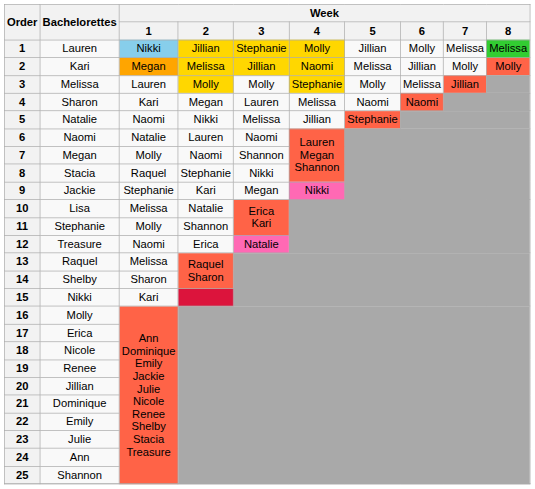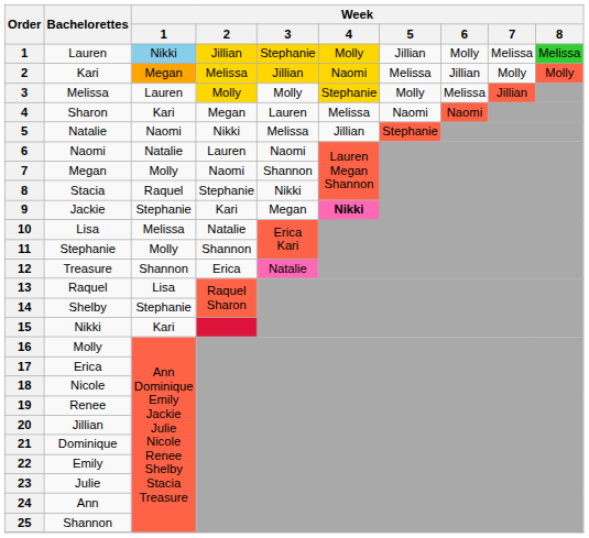 <table class="wikitable" style="text-align:center">
 <tr>
 <th rowspan=2>Order</th>
 <th rowspan=2>Bachelorettes</th>
 <th colspan=8>Week</th>
 </tr>
 <tr>
 <th>1</th>
 <th>2</th>
 <th>3</th>
 <th>4</th>
 <th>5</th>
 <th>6</th>
 <th>7</th>
 <th>8</th>
 </tr>
 <tr>
 <th>1</th>
 <td>Lauren</td>
 <td bgcolor="skyblue">Nikki</td>
 <td bgcolor="gold">Jillian</td>
 <td bgcolor="gold">Stephanie</td>
 <td bgcolor="gold">Molly</td>
 <td>Jillian</td>
 <td>Molly</td>
 <td>Melissa</td>
 <td bgcolor="limegreen">Melissa</td>
 </tr>
 <tr>
 <th>2</th>
 <td>Kari</td>
 <td bgcolor="orange">Megan</td>
 <td bgcolor="gold">Melissa</td>
 <td bgcolor="gold">Jillian</td>
 <td bgcolor="gold">Naomi</td>
 <td>Melissa</td>
 <td>Jillian</td>
 <td>Molly</td>
 <td bgcolor="tomato">Molly</td>
 </tr>
 <tr>
 <th>3</th>
 <td>Melissa</td>
 <td>Lauren</td>
 <td bgcolor="gold">Molly</td>
 <td>Molly</td>
 <td bgcolor="gold">Stephanie</td>
 <td>Molly</td>
 <td>Melissa</td>
 <td bgcolor="tomato">Jillian</td>
 <td bgcolor="darkgray" colspan=1></td>
 </tr>
 <tr>
 <th>4</th>
 <td>Sharon</td>
 <td>Kari</td>
 <td>Megan</td>
 <td>Lauren</td>
 <td>Melissa</td>
 <td>Naomi</td>
 <td bgcolor="tomato">Naomi</td>
 <td bgcolor="darkgray" colspan=2></td>
 </tr>
 <tr>
 <th>5</th>
 <td>Natalie</td>
 <td>Naomi</td>
 <td>Nikki</td>
 <td>Melissa</td>
 <td>Jillian</td>
 <td bgcolor="tomato">Stephanie</td>
 <td bgcolor="darkgray" colspan=3></td>
 </tr>
 <tr>
 <th>6</th>
 <td>Naomi</td>
 <td>Natalie</td>
 <td>Lauren</td>
 <td>Naomi</td>
 <td bgcolor="tomato" rowspan="3">Lauren<br>Megan<br>Shannon</td>
 <td bgcolor="darkgray" colspan=6 rowspan="4"></td>
 </tr>
 <tr>
 <th>7</th>
 <td>Megan</td>
 <td>Molly</td>
 <td>Naomi</td>
 <td>Shannon</td>
 </tr>
 <tr>
 <th>8</th>
 <td>Stacia</td>
 <td>Raquel</td>
 <td>Stephanie</td>
 <td>Nikki</td>
 </tr>
 <tr>
 <th>9</th>
 <td>Jackie</td>
 <td>Stephanie</td>
 <td>Kari</td>
 <td>Megan</td>
-<td bgcolor="hotpink">Nikki</td>
+<td bgcolor="hotpink"><strong>Nikki</strong></td>
 </tr>
 <tr>
 <th>10</th>
 <td>Lisa</td>
 <td>Melissa</td>
 <td>Natalie</td>
 <td bgcolor="tomato" rowspan="2">Erica<br>Kari</td>
 <td bgcolor="darkgray" colspan=6 rowspan="3"></td>
 </tr>
 <tr>
 <th>11</th>
 <td>Stephanie</td>
 <td>Molly</td>
 <td>Shannon</td>
 </tr>
 <tr>
 <th>12</th>
 <td>Treasure</td>
-<td>Naomi</td>
+<td>Shannon</td>
 <td>Erica</td>
 <td bgcolor="hotpink">Natalie</td>
 </tr>
 <tr>
 <th>13</th>
 <td>Raquel</td>
-<td>Melissa</td>
+<td>Lisa</td>
 <td bgcolor="tomato" rowspan="2">Raquel<br>Sharon</td>
 <td bgcolor="darkgray" colspan=6 rowspan="3"></td>
 </tr>
 <tr>
 <th>14</th>
 <td>Shelby</td>
-<td>Sharon</td>
+<td>Stephanie</td>
 </tr>
 <tr>
 <th>15</th>
 <td>Nikki</td>
 <td>Kari</td>
 <td bgcolor="crimson"></td>
 </tr>
 <tr>
 <th>16</th>
 <td>Molly</td>
 <td bgcolor="tomato" rowspan="10">Ann<br>Dominique<br>Emily<br>Jackie<br>Julie<br>Nicole<br>Renee<br>Shelby<br>Stacia<br>Treasure</td>
 <td bgcolor="darkgray" colspan=7 rowspan="10"></td>
 </tr>
 <tr>
 <th>17</th>
 <td>Erica</td>
 </tr>
 <tr>
 <th>18</th>
 <td>Nicole</td>
 </tr>
 <tr>
 <th>19</th>
 <td>Renee</td>
 </tr>
 <tr>
 <th>20</th>
 <td>Jillian</td>
 </tr>
 <tr>
 <th>21</th>
 <td>Dominique</td>
 </tr>
 <tr>
 <th>22</th>
 <td>Emily</td>
 </tr>
 <tr>
 <th>23</th>
 <td>Julie</td>
 </tr>
 <tr>
 <th>24</th>
 <td>Ann</td>
 </tr>
 <tr>
 <th>25</th>
 <td>Shannon</td>
 </tr>
 <tr>
 </tr>
 </table>
